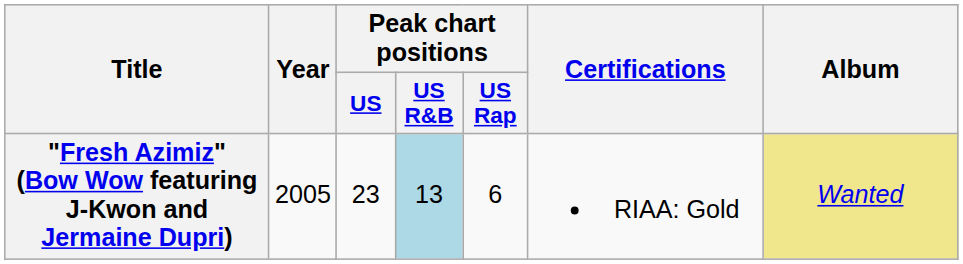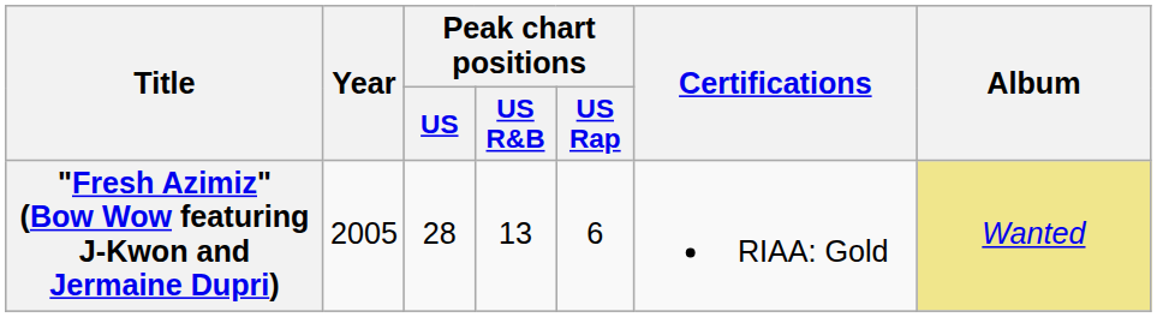 <table class="wikitable plainrowheaders" style="text-align:center;">
 <tr>
 <th scope="col" rowspan="2" style="width:17em;">Title</th>
 <th scope="col" rowspan="2">Year</th>
 <th scope="col" colspan="3">Peak chart positions</th>
 <th scope="col" rowspan="2" style="width:12em;"><a href='#'>Certifications</a></th>
 <th scope="col" rowspan="2" style="width:12em;">Album</th>
 </tr>
 <tr>
 <th style="width:3em; font-size:90%"><a href='#'>US</a><br></th>
 <th style="width:3em; font-size:90%"><a href='#'>US<br>R&B</a><br></th>
 <th style="width:3em; font-size:90%"><a href='#'>US<br>Rap</a><br></th>
 </tr>
 <tr>
 <th scope="row">"<a href='#'>Fresh Azimiz</a>"<br><span>(<a href='#'>Bow Wow</a> featuring J-Kwon and <a href='#'>Jermaine Dupri</a>)</span></th>
 <td>2005</td>
-<td>23</td>
-<td style="background: lightblue;">13</td>
+<td>28</td>
+<td>13</td>
 <td>6</td>
 <td><br><ul><li>RIAA: Gold</li></ul></td>
 <td style="background: khaki;"><em><a href='#'>Wanted</a></em></td>
 </tr>
 </table>
